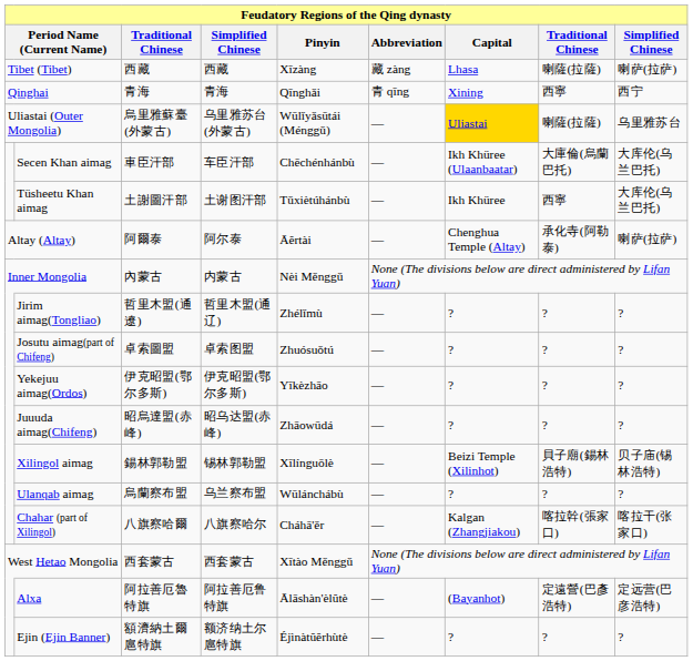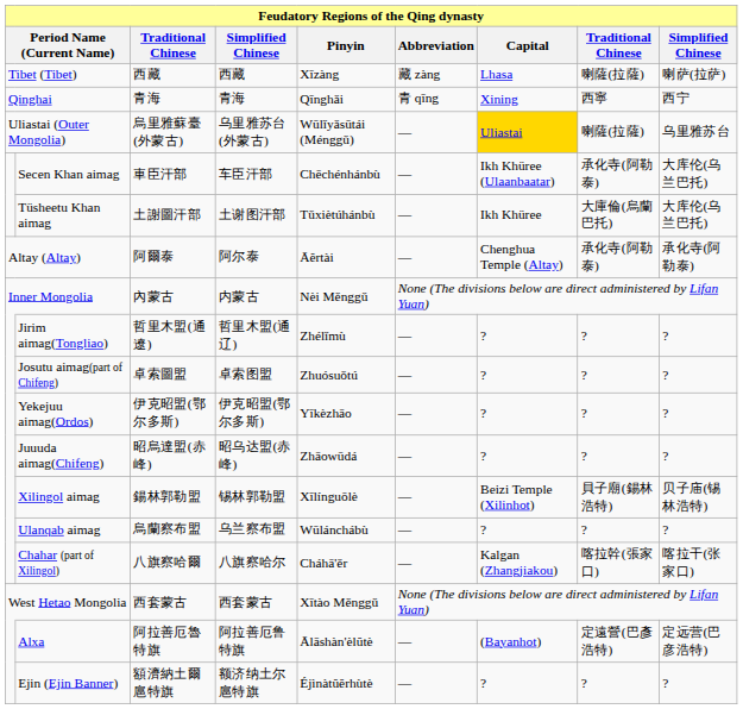 <table class="wikitable collapsible collapsed">
 <tr>
 <th colspan=9 style="background: #ffff99;"><strong>Feudatory Regions of the Qing dynasty</strong></th>
 </tr>
 <tr bgcolor=cccccc>
 <th colspan=2>Period Name (Current Name)</th>
 <th><a href='#'>Traditional<br>Chinese</a></th>
 <th><a href='#'>Simplified<br>Chinese</a></th>
 <th>Pinyin</th>
 <th>Abbreviation</th>
 <th>Capital</th>
 <th><a href='#'>Traditional<br>Chinese</a></th>
 <th><a href='#'>Simplified<br>Chinese</a></th>
 </tr>
 <tr>
 <td colspan=2><a href='#'>Tibet</a> (<a href='#'>Tibet</a>)</td>
 <td>西藏</td>
 <td>西藏</td>
 <td>Xīzàng</td>
 <td>藏 zàng</td>
 <td><a href='#'>Lhasa</a></td>
 <td>喇薩(拉薩)</td>
 <td>喇萨(拉萨)</td>
 </tr>
 <tr>
 <td colspan=2><a href='#'>Qinghai</a></td>
 <td>青海</td>
 <td>青海</td>
 <td>Qīnghǎi</td>
 <td>青 qīng</td>
 <td><a href='#'>Xining</a></td>
 <td>西寧</td>
 <td>西宁</td>
 </tr>
 <tr>
 <td colspan=2>Uliastai (<a href='#'>Outer Mongolia</a>)</td>
 <td>烏里雅蘇臺(外蒙古)</td>
 <td>乌里雅苏台(外蒙古)</td>
 <td>Wūlǐyǎsūtái (Ménggǔ)</td>
 <td>—</td>
 <td style="background: gold;"><a href='#'>Uliastai</a></td>
 <td>喇薩(拉薩)</td>
 <td>乌里雅苏台</td>
 </tr>
 <tr>
 <td rowspan=2 style="border-top:none;"> </td>
 <td>Secen Khan aimag</td>
 <td>車臣汗部</td>
 <td>车臣汗部</td>
 <td>Chēchénhánbù</td>
 <td>—</td>
 <td>Ikh Khüree (<a href='#'>Ulaanbaatar</a>)</td>
-<td>大庫倫(烏蘭巴托)</td>
+<td>承化寺(阿勒泰)</td>
 <td>大库伦(乌兰巴托)</td>
 </tr>
 <tr>
 <td>Tüsheetu Khan aimag</td>
 <td>土謝圖汗部</td>
 <td>土谢图汗部</td>
 <td>Tǔxiètúhánbù</td>
 <td>—</td>
 <td>Ikh Khüree</td>
-<td>西寧</td>
+<td>大庫倫(烏蘭巴托)</td>
 <td>大库伦(乌兰巴托)</td>
 </tr>
 <tr>
 <td colspan=2>Altay (<a href='#'>Altay</a>)</td>
 <td>阿爾泰</td>
 <td>阿尔泰</td>
 <td>Āĕrtài</td>
 <td>—</td>
 <td>Chenghua Temple (<a href='#'>Altay</a>)</td>
 <td>承化寺(阿勒泰)</td>
-<td>喇萨(拉萨)</td>
+<td>承化寺(阿勒泰)</td>
 </tr>
 <tr>
 <td colspan=2 style="border-bottom:none;"><a href='#'>Inner Mongolia</a></td>
 <td>內蒙古</td>
 <td>内蒙古</td>
 <td>Nèi Měnggǔ</td>
 <td colspan="4"><em>None (The divisions below are direct administered by <a href='#'>Lifan Yuan</a>)</em></td>
 </tr>
 <tr>
 <td rowspan=7 style="border-top:none;"> </td>
 <td>Jirim aimag(<a href='#'>Tongliao</a>)</td>
 <td>哲里木盟(通遼)</td>
 <td>哲里木盟(通辽)</td>
 <td>Zhélǐmù</td>
 <td>—</td>
 <td>?</td>
 <td>?</td>
 <td>?</td>
 </tr>
 <tr>
 <td>Josutu aimag<small>(part of <a href='#'>Chifeng</a>)</small></td>
 <td>卓索圖盟</td>
 <td>卓索图盟</td>
 <td>Zhuósuǒtú</td>
 <td>—</td>
 <td>?</td>
 <td>?</td>
 <td>?</td>
 </tr>
 <tr>
 <td>Yekejuu aimag(<a href='#'>Ordos</a>)</td>
 <td>伊克昭盟(鄂尔多斯)</td>
 <td>伊克昭盟(鄂尔多斯)</td>
 <td>Yīkèzhāo</td>
 <td>—</td>
 <td>?</td>
 <td>?</td>
 <td>?</td>
 </tr>
 <tr>
 <td>Juuuda aimag(<a href='#'>Chifeng</a>)</td>
 <td>昭烏達盟(赤峰)</td>
 <td>昭乌达盟(赤峰)</td>
 <td>Zhāowūdá</td>
 <td>—</td>
 <td>?</td>
 <td>?</td>
 <td>?</td>
 </tr>
 <tr>
 <td><a href='#'>Xilingol</a> aimag</td>
 <td>錫林郭勒盟</td>
 <td>锡林郭勒盟</td>
 <td>Xīlínguōlè</td>
 <td>—</td>
 <td>Beizi Temple (<a href='#'>Xilinhot</a>)</td>
 <td>貝子廟(錫林浩特)</td>
 <td>贝子庙(锡林浩特)</td>
 </tr>
 <tr>
 <td><a href='#'>Ulanqab</a> aimag</td>
 <td>烏蘭察布盟</td>
 <td>乌兰察布盟</td>
 <td>Wūlánchábù</td>
 <td>—</td>
 <td>?</td>
 <td>?</td>
 <td>?</td>
 </tr>
 <tr>
 <td><a href='#'>Chahar</a> <small>(part of <a href='#'>Xilingol</a>)</small></td>
 <td>八旗察哈爾</td>
 <td>八旗察哈尔</td>
 <td>Cháhā'ěr</td>
 <td>—</td>
 <td>Kalgan (<a href='#'>Zhangjiakou</a>)</td>
 <td>喀拉幹(張家口)</td>
 <td>喀拉干(张家口)</td>
 </tr>
 <tr>
 <td colspan=2 style="border-bottom:none;">West <a href='#'>Hetao</a> Mongolia</td>
 <td>西套蒙古</td>
 <td>西套蒙古</td>
 <td>Xītào Měnggǔ</td>
 <td colspan="4"><em>None (The divisions below are direct administered by <a href='#'>Lifan Yuan</a>)</em></td>
 </tr>
 <tr>
 <td rowspan=2 style="border-top:none;"> </td>
 <td><a href='#'>Alxa</a></td>
 <td>阿拉善厄魯特旗</td>
 <td>阿拉善厄鲁特旗</td>
 <td>Ālāshàn'èlŭtè</td>
 <td>—</td>
 <td>(<a href='#'>Bayanhot</a>)</td>
 <td>定遠營(巴彥浩特)</td>
 <td>定远营(巴彦浩特)</td>
 </tr>
 <tr>
 <td>Ejin (<a href='#'>Ejin Banner</a>)</td>
 <td>額濟納土爾扈特旗</td>
 <td>额济纳土尔扈特旗</td>
 <td>Éjìnàtŭĕrhùtè</td>
 <td>—</td>
 <td>?</td>
 <td>?</td>
 <td>?</td>
 </tr>
 </table>
